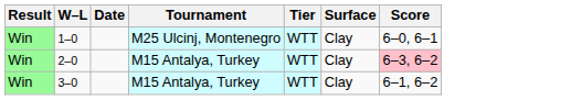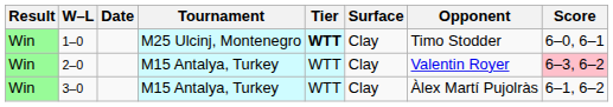 <table class="sortable wikitable">
 <tr>
 <th>Result</th>
 <th class="unsortable">W–L</th>
 <th>Date</th>
 <th>Tournament</th>
 <th>Tier</th>
 <th>Surface</th>
+<th>Opponent</th>
 <th class="unsortable">Score</th>
 </tr>
 <tr>
 <td bgcolor=98fb98>Win</td>
 <td><small>1–0</small></td>
 <td></td>
 <td style="background:#cffcff;">M25 Ulcinj, Montenegro</td>
-<td style="background:#cffcff;">WTT</td>
+<td style="background:#cffcff;"><strong>WTT</strong></td>
 <td>Clay</td>
+<td> Timo Stodder</td>
 <td>6–0, 6–1</td>
 </tr>
 <tr>
 <td bgcolor=98fb98>Win</td>
 <td><small>2–0</small></td>
 <td></td>
 <td style="background:#cffcff;">M15 Antalya, Turkey</td>
 <td style="background:#cffcff;">WTT</td>
 <td>Clay</td>
+<td> <a href='#'>Valentin Royer</a></td>
 <td style="background: pink;">6–3, 6–2</td>
 </tr>
 <tr>
 <td bgcolor=98fb98>Win</td>
 <td><small>3–0</small></td>
 <td></td>
 <td style="background:#cffcff;">M15 Antalya, Turkey</td>
 <td style="background:#cffcff;">WTT</td>
 <td>Clay</td>
+<td> Àlex Martí Pujolràs</td>
 <td>6–1, 6–2</td>
 </tr>
 </table>
